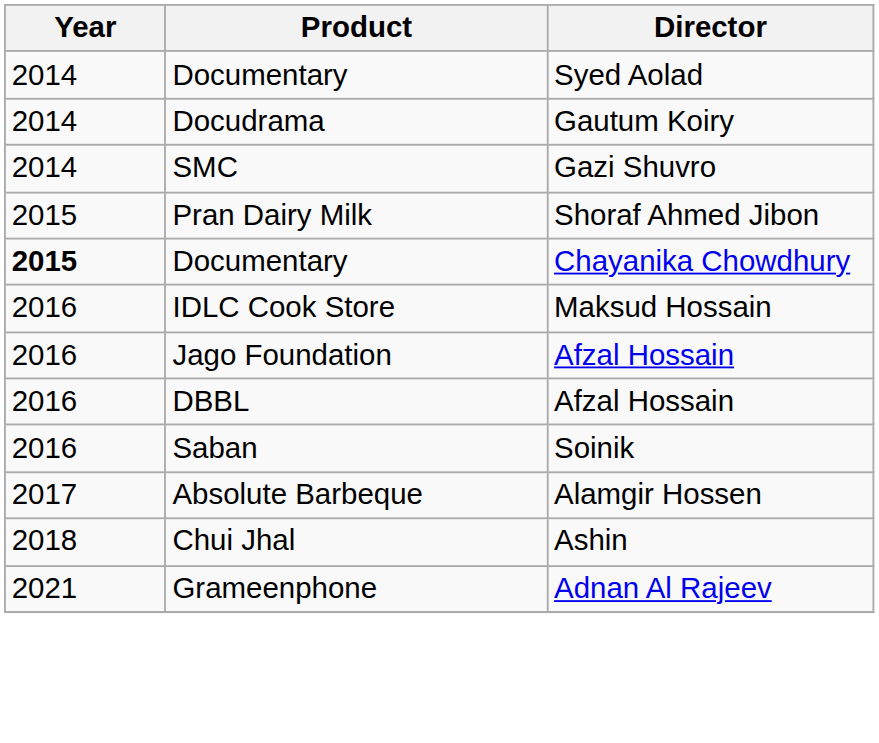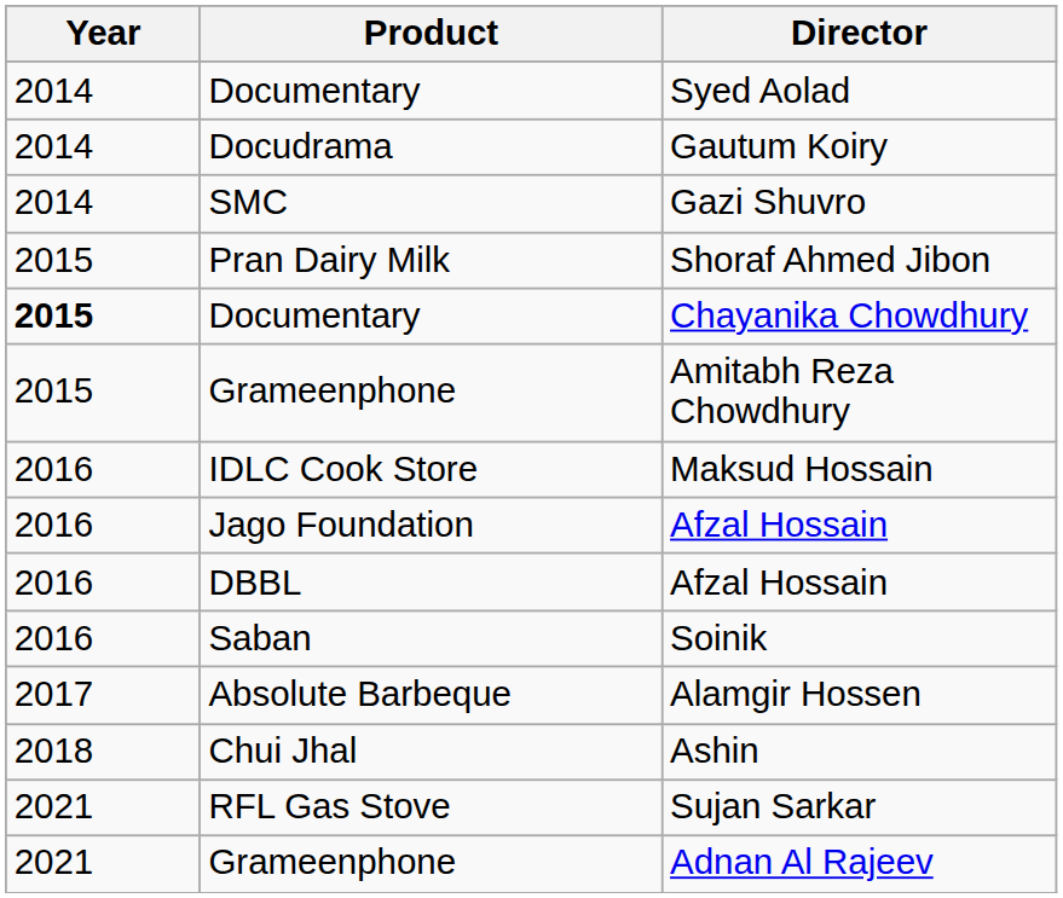 <table class="wikitable sortable">
 <tr>
 <th scope="col" style="width:80px;">Year</th>
 <th class="unsortable" scope="col" style="width:200px;">Product</th>
 <th class="unsortable" scope="col" style="width:170px;">Director</th>
 </tr>
 <tr>
 <td style="text-align:left;">2014</td>
 <td>Documentary</td>
 <td>Syed Aolad</td>
 </tr>
 <tr>
 <td style="text-align:left;">2014</td>
 <td>Docudrama</td>
 <td>Gautum Koiry</td>
 </tr>
 <tr>
 <td style="text-align:left;">2014</td>
 <td>SMC</td>
 <td>Gazi Shuvro</td>
 </tr>
 <tr>
 <td style="text-align:left;">2015</td>
 <td>Pran Dairy Milk</td>
 <td>Shoraf Ahmed Jibon</td>
 </tr>
 <tr>
 <td style="text-align:left;"><strong>2015</strong></td>
 <td>Documentary</td>
 <td><a href='#'>Chayanika Chowdhury</a></td>
+</tr>
+<tr>
+<td style="text-align:left;">2015</td>
+<td>Grameenphone</td>
+<td>Amitabh Reza Chowdhury</td>
 </tr>
 <tr>
 <td style="text-align:left;">2016</td>
 <td>IDLC Cook Store</td>
 <td>Maksud Hossain</td>
 </tr>
 <tr>
 <td style="text-align:left;">2016</td>
 <td>Jago Foundation</td>
 <td><a href='#'>Afzal Hossain</a></td>
 </tr>
 <tr>
 <td style="text-align:left;">2016</td>
 <td>DBBL</td>
 <td>Afzal Hossain</td>
 </tr>
 <tr>
 <td style="text-align:left;">2016</td>
 <td>Saban</td>
 <td>Soinik</td>
 </tr>
 <tr>
 <td style="text-align:left;">2017</td>
 <td>Absolute Barbeque</td>
 <td>Alamgir Hossen</td>
 </tr>
 <tr>
 <td style="text-align:left;">2018</td>
 <td>Chui Jhal</td>
 <td>Ashin</td>
 </tr>
 <tr>
 <td style="text-align:left;">2021</td>
+<td>RFL Gas Stove</td>
+<td>Sujan Sarkar</td>
+</tr>
+<tr>
+<td style="text-align:left;">2021</td>
 <td>Grameenphone</td>
 <td><a href='#'>Adnan Al Rajeev</a></td>
 </tr>
 <tr>
 </tr>
 </table>
